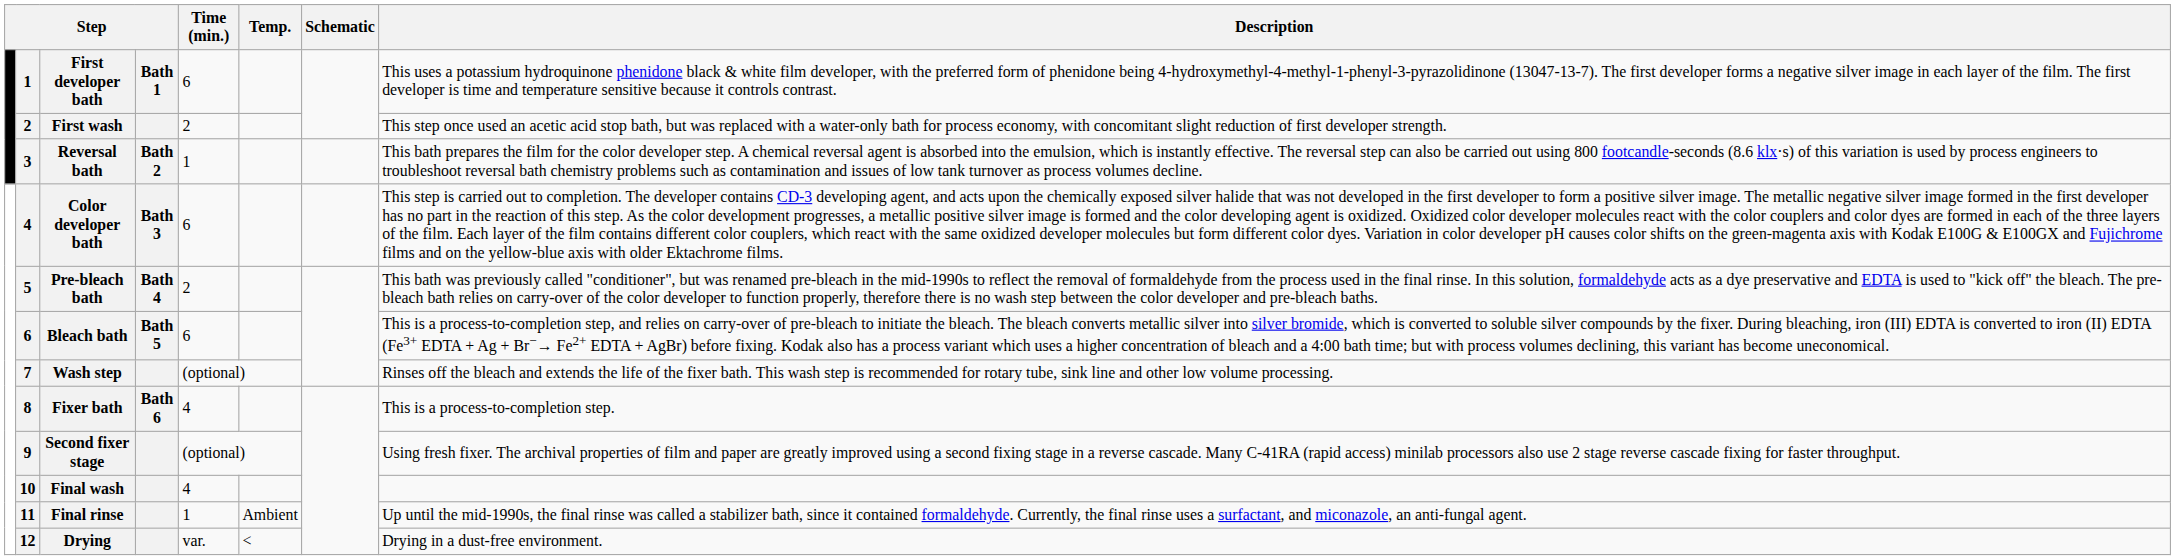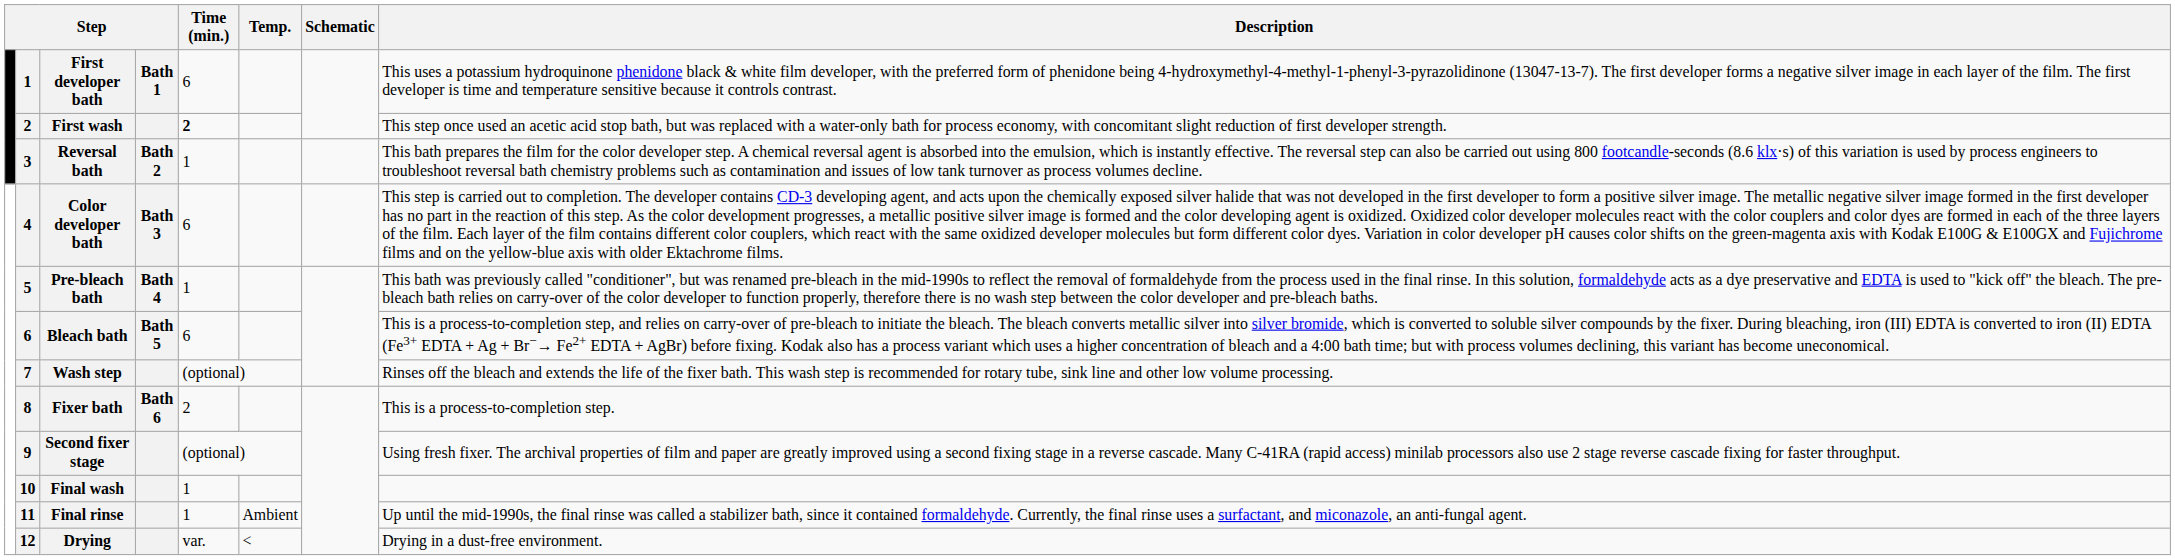 <table class="wikitable" style="font-size:90%;text-align:left;">
 <tr>
 <th colspan=4>Step</th>
 <th>Time (min.)</th>
 <th>Temp.</th>
 <th>Schematic</th>
 <th>Description</th>
 </tr>
 <tr>
 <td rowspan=3 style="background:#000;"> </td>
 <th>1</th>
 <th>First developer bath</th>
 <th>Bath 1</th>
 <td>6</td>
 <td></td>
 <td rowspan=2></td>
 <td>This uses a potassium hydroquinone <a href='#'>phenidone</a> black & white film developer, with the preferred form of phenidone being 4-hydroxymethyl-4-methyl-1-phenyl-3-pyrazolidinone (13047-13-7). The first developer forms a negative silver image in each layer of the film. The first developer is time and temperature sensitive because it controls contrast.</td>
 </tr>
 <tr>
 <th>2</th>
 <th>First wash</th>
 <th> </th>
-<td>2</td>
+<td><strong>2</strong></td>
 <td></td>
 <td>This step once used an acetic acid stop bath, but was replaced with a water-only bath for process economy, with concomitant slight reduction of first developer strength.</td>
 </tr>
 <tr>
 <th>3</th>
 <th>Reversal bath</th>
 <th>Bath 2</th>
 <td>1</td>
 <td></td>
 <td rowspan=1></td>
 <td>This bath prepares the film for the color developer step. A chemical reversal agent is absorbed into the emulsion, which is instantly effective. The reversal step can also be carried out using 800 <a href='#'>footcandle</a>-seconds (8.6 <a href='#'>klx</a>·s) of this variation is used by process engineers to troubleshoot reversal bath chemistry problems such as contamination and issues of low tank turnover as process volumes decline.</td>
 </tr>
 <tr>
 <td rowspan=9 style="background:#fff;"> </td>
 <th>4</th>
 <th>Color developer bath</th>
 <th>Bath 3</th>
 <td>6</td>
 <td></td>
 <td rowspan=1></td>
 <td>This step is carried out to completion. The developer contains <a href='#'>CD-3</a> developing agent, and acts upon the chemically exposed silver halide that was not developed in the first developer to form a positive silver image. The metallic negative silver image formed in the first developer has no part in the reaction of this step. As the color development progresses, a metallic positive silver image is formed and the color developing agent is oxidized. Oxidized color developer molecules react with the color couplers and color dyes are formed in each of the three layers of the film. Each layer of the film contains different color couplers, which react with the same oxidized developer molecules but form different color dyes. Variation in color developer pH causes color shifts on the green-magenta axis with Kodak E100G & E100GX and <a href='#'>Fujichrome</a> films and on the yellow-blue axis with older Ektachrome films.</td>
 </tr>
 <tr>
 <th>5</th>
 <th>Pre-bleach bath</th>
 <th>Bath 4</th>
-<td>2</td>
+<td>1</td>
 <td></td>
 <td rowspan=3></td>
 <td>This bath was previously called "conditioner", but was renamed pre-bleach in the mid-1990s to reflect the removal of formaldehyde from the process used in the final rinse. In this solution, <a href='#'>formaldehyde</a> acts as a dye preservative and <a href='#'>EDTA</a> is used to "kick off" the bleach. The pre-bleach bath relies on carry-over of the color developer to function properly, therefore there is no wash step between the color developer and pre-bleach baths.</td>
 </tr>
 <tr>
 <th>6</th>
 <th>Bleach bath</th>
 <th>Bath 5</th>
 <td>6</td>
 <td></td>
 <td>This is a process-to-completion step, and relies on carry-over of pre-bleach to initiate the bleach. The bleach converts metallic silver into <a href='#'>silver bromide</a>, which is converted to soluble silver compounds by the fixer. During bleaching, iron (III) EDTA is converted to iron (II) EDTA (Fe<sup>3+</sup> EDTA + Ag + Br<sup>−</sup>→ Fe<sup>2+</sup> EDTA + AgBr) before fixing. Kodak also has a process variant which uses a higher concentration of bleach and a 4:00 bath time; but with process volumes declining, this variant has become uneconomical.</td>
 </tr>
 <tr>
 <th>7</th>
 <th>Wash step</th>
 <th> </th>
 <td colspan=2>(optional)</td>
 <td>Rinses off the bleach and extends the life of the fixer bath. This wash step is recommended for rotary tube, sink line and other low volume processing.</td>
 </tr>
 <tr>
 <th>8</th>
 <th>Fixer bath</th>
 <th>Bath 6</th>
-<td>4</td>
+<td>2</td>
 <td></td>
 <td rowspan=5></td>
 <td>This is a process-to-completion step.</td>
 </tr>
 <tr>
 <th>9</th>
 <th>Second fixer stage</th>
 <th> </th>
 <td colspan=2>(optional)</td>
 <td>Using fresh fixer. The archival properties of film and paper are greatly improved using a second fixing stage in a reverse cascade. Many C-41RA (rapid access) minilab processors also use 2 stage reverse cascade fixing for faster throughput.</td>
 </tr>
 <tr>
 <th>10</th>
 <th>Final wash</th>
 <th> </th>
-<td>4</td>
+<td>1</td>
 <td></td>
 <td></td>
 </tr>
 <tr>
 <th>11</th>
 <th>Final rinse</th>
 <th> </th>
 <td>1</td>
 <td>Ambient</td>
 <td>Up until the mid-1990s, the final rinse was called a stabilizer bath, since it contained <a href='#'>formaldehyde</a>. Currently, the final rinse uses a <a href='#'>surfactant</a>, and <a href='#'>miconazole</a>, an anti-fungal agent.</td>
 </tr>
 <tr>
 <th>12</th>
 <th>Drying</th>
 <th> </th>
 <td>var.</td>
 <td><</td>
 <td>Drying in a dust-free environment.</td>
 </tr>
 </table>
